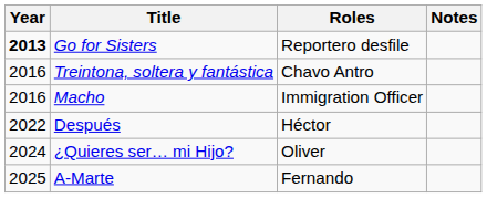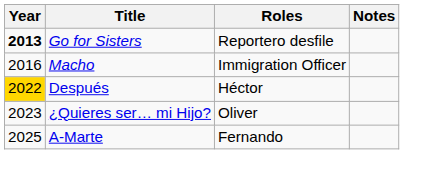 <table class="wikitable sortable">
 <tr>
 <th>Year</th>
 <th>Title</th>
 <th>Roles</th>
 <th>Notes</th>
 </tr>
 <tr>
 <td><strong>2013</strong></td>
 <td><em><a href='#'>Go for Sisters</a></em></td>
 <td>Reportero desfile</td>
 <td></td>
 </tr>
 <tr>
 <td>2016</td>
-<td><em><a href='#'>Treintona, soltera y fantástica</a></em></td>
-<td>Chavo Antro</td>
-<td></td>
-</tr>
-<tr>
-<td>2016</td>
 <td><em><a href='#'>Macho</a></em></td>
 <td>Immigration Officer</td>
 <td></td>
 </tr>
 <tr>
-<td>2022</td>
+<td style="background: gold;">2022</td>
 <td><a href='#'>Después</a></td>
 <td>Héctor</td>
 <td></td>
 </tr>
 <tr>
-<td>2024</td>
+<td>2023</td>
 <td><a href='#'>¿Quieres ser… mi Hijo?</a></td>
 <td>Oliver</td>
 <td></td>
 </tr>
 <tr>
 <td>2025</td>
 <td><a href='#'>A-Marte</a></td>
 <td>Fernando</td>
 </tr>
 </table>
